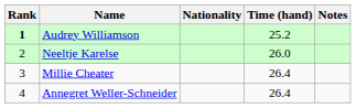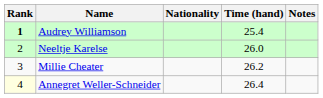 <table class="wikitable sortable" style="text-align:center">
 <tr>
 <th>Rank</th>
 <th>Name</th>
 <th>Nationality</th>
 <th>Time (hand)</th>
 <th>Notes</th>
 </tr>
 <tr bgcolor=#cfc>
 <td><strong>1</strong></td>
 <td align=left><a href='#'>Audrey Williamson</a></td>
 <td align=left></td>
-<td>25.2</td>
+<td>25.4</td>
 <td></td>
 </tr>
 <tr bgcolor=#cfc>
 <td>2</td>
 <td align=left><a href='#'>Neeltje Karelse</a></td>
 <td align=left></td>
 <td>26.0</td>
 <td></td>
 </tr>
 <tr>
 <td>3</td>
 <td align=left><a href='#'>Millie Cheater</a></td>
 <td align=left></td>
-<td>26.4</td>
+<td>26.2</td>
 <td></td>
 </tr>
 <tr>
-<td>4</td>
+<td style="background: lightyellow;">4</td>
 <td align=left><a href='#'>Annegret Weller-Schneider</a></td>
 <td align=left></td>
 <td>26.4</td>
 <td></td>
 </tr>
 </table>
